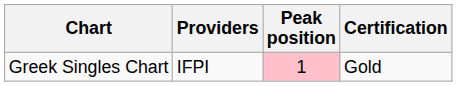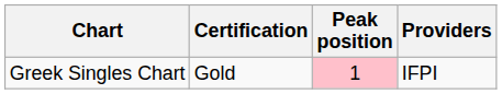 <table class="wikitable">
 <tr>
 <th align="left">Chart</th>
+<th align="left">Certification</th>
+<th align="left">Peak<br>position</th>
 <th align="left">Providers</th>
-<th align="left">Peak<br>position</th>
-<th align="left">Certification</th>
 </tr>
 <tr>
 <td align="left">Greek Singles Chart</td>
+<td align="left">Gold</td>
+<td align="center" style="background: pink;">1</td>
 <td align="left">IFPI</td>
-<td align="center" style="background: pink;">1</td>
-<td align="left">Gold</td>
 </tr>
 </table>
